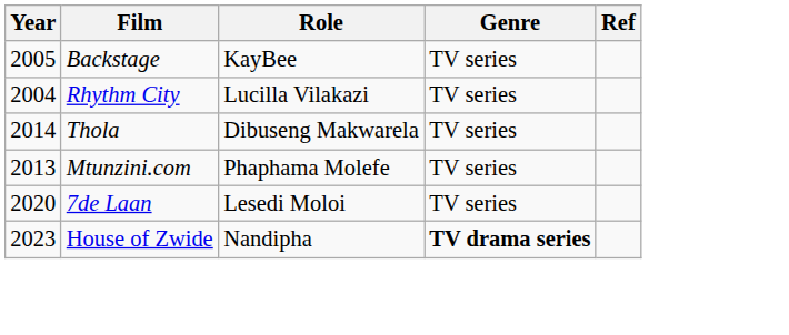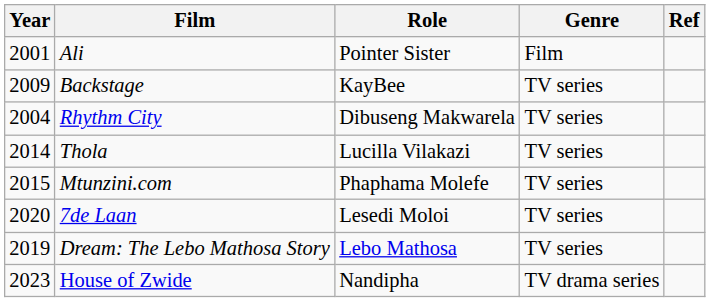 <table class="wikitable">
 <tr>
 <th>Year</th>
 <th>Film</th>
 <th>Role</th>
 <th>Genre</th>
 <th>Ref</th>
 </tr>
 <tr>
-<td>2005</td>
+<td>2001</td>
+<td><em>Ali</em></td>
+<td>Pointer Sister</td>
+<td>Film</td>
+<td></td>
+</tr>
+<tr>
+<td>2009</td>
 <td><em>Backstage</em></td>
 <td>KayBee</td>
 <td>TV series</td>
 <td></td>
 </tr>
 <tr>
 <td>2004</td>
 <td><em><a href='#'>Rhythm City</a></em></td>
-<td>Lucilla Vilakazi</td>
+<td>Dibuseng Makwarela</td>
 <td>TV series</td>
 <td></td>
 </tr>
 <tr>
 <td>2014</td>
 <td><em>Thola</em></td>
-<td>Dibuseng Makwarela</td>
+<td>Lucilla Vilakazi</td>
 <td>TV series</td>
 <td></td>
 </tr>
 <tr>
-<td>2013</td>
+<td>2015</td>
 <td><em>Mtunzini.com</em></td>
 <td>Phaphama Molefe</td>
 <td>TV series</td>
 <td></td>
 </tr>
 <tr>
 <td>2020</td>
 <td><em><a href='#'>7de Laan</a></em></td>
 <td>Lesedi Moloi</td>
 <td>TV series</td>
 <td></td>
 </tr>
 <tr>
+<td>2019</td>
+<td><em>Dream: The Lebo Mathosa Story</em></td>
+<td><a href='#'>Lebo Mathosa</a></td>
+<td>TV series</td>
+<td></td>
+</tr>
+<tr>
 <td>2023</td>
 <td><a href='#'>House of Zwide</a></td>
 <td>Nandipha</td>
-<td><strong>TV drama series</strong></td>
+<td>TV drama series</td>
 <td></td>
 </tr>
 </table>
